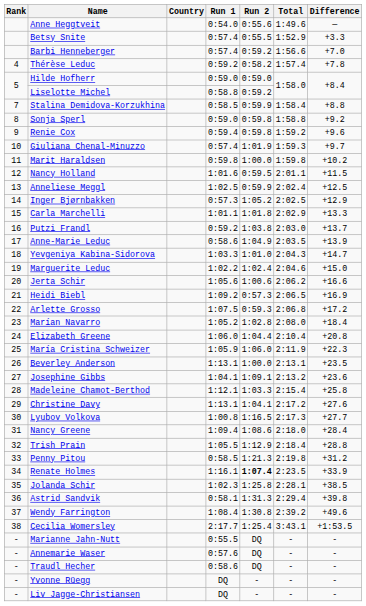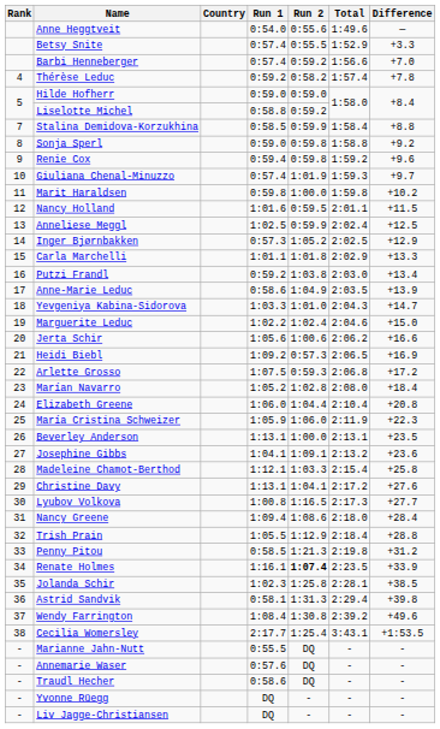 <table class="wikitable sortable" style="text-align:center">
 <tr>
 <th>Rank</th>
 <th>Name</th>
 <th>Country</th>
 <th>Run 1</th>
 <th>Run 2</th>
 <th>Total</th>
 <th>Difference</th>
 </tr>
 <tr>
 <td></td>
 <td align=left><a href='#'>Anne Heggtveit</a></td>
 <td align=left></td>
 <td>0:54.0</td>
 <td>0:55.6</td>
 <td>1:49.6</td>
 <td>—</td>
 </tr>
 <tr>
 <td></td>
 <td align=left><a href='#'>Betsy Snite</a></td>
 <td align=left></td>
 <td>0:57.4</td>
 <td>0:55.5</td>
 <td>1:52.9</td>
 <td>+3.3</td>
 </tr>
 <tr>
 <td></td>
 <td align=left><a href='#'>Barbi Henneberger</a></td>
 <td align=left></td>
 <td>0:57.4</td>
 <td>0:59.2</td>
 <td>1:56.6</td>
 <td>+7.0</td>
 </tr>
 <tr>
 <td>4</td>
 <td align=left><a href='#'>Thérèse Leduc</a></td>
 <td align=left></td>
 <td>0:59.2</td>
 <td>0:58.2</td>
 <td>1:57.4</td>
 <td>+7.8</td>
 </tr>
 <tr>
 <td rowspan=2>5</td>
 <td align=left><a href='#'>Hilde Hofherr</a></td>
 <td align=left></td>
 <td>0:59.0</td>
 <td>0:59.0</td>
 <td rowspan=2>1:58.0</td>
 <td rowspan=2>+8.4</td>
 </tr>
 <tr>
 <td align=left><a href='#'>Liselotte Michel</a></td>
 <td align=left></td>
 <td>0:58.8</td>
 <td>0:59.2</td>
 </tr>
 <tr>
 <td>7</td>
 <td align=left><a href='#'>Stalina Demidova-Korzukhina</a></td>
 <td align=left></td>
 <td>0:58.5</td>
 <td>0:59.9</td>
 <td>1:58.4</td>
 <td>+8.8</td>
 </tr>
 <tr>
 <td>8</td>
 <td align=left><a href='#'>Sonja Sperl</a></td>
 <td align=left></td>
 <td>0:59.0</td>
 <td>0:59.8</td>
 <td>1:58.8</td>
 <td>+9.2</td>
 </tr>
 <tr>
 <td>9</td>
 <td align=left><a href='#'>Renie Cox</a></td>
 <td align=left></td>
 <td>0:59.4</td>
 <td>0:59.8</td>
 <td>1:59.2</td>
 <td>+9.6</td>
 </tr>
 <tr>
 <td>10</td>
 <td align=left><a href='#'>Giuliana Chenal-Minuzzo</a></td>
 <td align=left></td>
 <td>0:57.4</td>
 <td>1:01.9</td>
 <td>1:59.3</td>
 <td>+9.7</td>
 </tr>
 <tr>
 <td>11</td>
 <td align=left><a href='#'>Marit Haraldsen</a></td>
 <td align=left></td>
 <td>0:59.8</td>
 <td>1:00.0</td>
 <td>1:59.8</td>
 <td>+10.2</td>
 </tr>
 <tr>
 <td>12</td>
 <td align=left><a href='#'>Nancy Holland</a></td>
 <td align=left></td>
 <td>1:01.6</td>
 <td>0:59.5</td>
 <td>2:01.1</td>
 <td>+11.5</td>
 </tr>
 <tr>
 <td>13</td>
 <td align=left><a href='#'>Anneliese Meggl</a></td>
 <td align=left></td>
 <td>1:02.5</td>
 <td>0:59.9</td>
 <td>2:02.4</td>
 <td>+12.5</td>
 </tr>
 <tr>
 <td>14</td>
 <td align=left><a href='#'>Inger Bjørnbakken</a></td>
 <td align=left></td>
 <td>0:57.3</td>
 <td>1:05.2</td>
 <td>2:02.5</td>
 <td>+12.9</td>
 </tr>
 <tr>
 <td>15</td>
 <td align=left><a href='#'>Carla Marchelli</a></td>
 <td align=left></td>
 <td>1:01.1</td>
 <td>1:01.8</td>
 <td>2:02.9</td>
 <td>+13.3</td>
 </tr>
 <tr>
 <td>16</td>
 <td align=left><a href='#'>Putzi Frandl</a></td>
 <td align=left></td>
 <td>0:59.2</td>
 <td>1:03.8</td>
 <td>2:03.0</td>
-<td>+13.7</td>
+<td>+13.4</td>
 </tr>
 <tr>
 <td>17</td>
 <td align=left><a href='#'>Anne-Marie Leduc</a></td>
 <td align=left></td>
 <td>0:58.6</td>
 <td>1:04.9</td>
 <td>2:03.5</td>
 <td>+13.9</td>
 </tr>
 <tr>
 <td>18</td>
 <td align=left><a href='#'>Yevgeniya Kabina-Sidorova</a></td>
 <td align=left></td>
 <td>1:03.3</td>
 <td>1:01.0</td>
 <td>2:04.3</td>
 <td>+14.7</td>
 </tr>
 <tr>
 <td>19</td>
 <td align=left><a href='#'>Marguerite Leduc</a></td>
 <td align=left></td>
 <td>1:02.2</td>
 <td>1:02.4</td>
 <td>2:04.6</td>
 <td>+15.0</td>
 </tr>
 <tr>
 <td>20</td>
 <td align=left><a href='#'>Jerta Schir</a></td>
 <td align=left></td>
 <td>1:05.6</td>
 <td>1:00.6</td>
 <td>2:06.2</td>
 <td>+16.6</td>
 </tr>
 <tr>
 <td>21</td>
 <td align=left><a href='#'>Heidi Biebl</a></td>
 <td align=left></td>
 <td>1:09.2</td>
 <td>0:57.3</td>
 <td>2:06.5</td>
 <td>+16.9</td>
 </tr>
 <tr>
 <td>22</td>
 <td align=left><a href='#'>Arlette Grosso</a></td>
 <td align=left></td>
 <td>1:07.5</td>
 <td>0:59.3</td>
 <td>2:06.8</td>
 <td>+17.2</td>
 </tr>
 <tr>
 <td>23</td>
 <td align=left><a href='#'>Marían Navarro</a></td>
 <td align=left></td>
 <td>1:05.2</td>
 <td>1:02.8</td>
 <td>2:08.0</td>
 <td>+18.4</td>
 </tr>
 <tr>
 <td>24</td>
 <td align=left><a href='#'>Elizabeth Greene</a></td>
 <td align=left></td>
 <td>1:06.0</td>
 <td>1:04.4</td>
 <td>2:10.4</td>
 <td>+20.8</td>
 </tr>
 <tr>
 <td>25</td>
 <td align=left><a href='#'>María Cristina Schweizer</a></td>
 <td align=left></td>
 <td>1:05.9</td>
 <td>1:06.0</td>
 <td>2:11.9</td>
 <td>+22.3</td>
 </tr>
 <tr>
 <td>26</td>
 <td align=left><a href='#'>Beverley Anderson</a></td>
 <td align=left></td>
 <td>1:13.1</td>
 <td>1:00.0</td>
 <td>2:13.1</td>
 <td>+23.5</td>
 </tr>
 <tr>
 <td>27</td>
 <td align=left><a href='#'>Josephine Gibbs</a></td>
 <td align=left></td>
 <td>1:04.1</td>
 <td>1:09.1</td>
 <td>2:13.2</td>
 <td>+23.6</td>
 </tr>
 <tr>
 <td>28</td>
 <td align=left><a href='#'>Madeleine Chamot-Berthod</a></td>
 <td align=left></td>
 <td>1:12.1</td>
 <td>1:03.3</td>
 <td>2:15.4</td>
 <td>+25.8</td>
 </tr>
 <tr>
 <td>29</td>
 <td align=left><a href='#'>Christine Davy</a></td>
 <td align=left></td>
 <td>1:13.1</td>
 <td>1:04.1</td>
 <td>2:17.2</td>
 <td>+27.6</td>
 </tr>
 <tr>
 <td>30</td>
 <td align=left><a href='#'>Lyubov Volkova</a></td>
 <td align=left></td>
 <td>1:00.8</td>
 <td>1:16.5</td>
 <td>2:17.3</td>
 <td>+27.7</td>
 </tr>
 <tr>
 <td>31</td>
 <td align=left><a href='#'>Nancy Greene</a></td>
 <td align=left></td>
 <td>1:09.4</td>
 <td>1:08.6</td>
 <td>2:18.0</td>
 <td>+28.4</td>
 </tr>
 <tr>
 <td>32</td>
 <td align=left><a href='#'>Trish Prain</a></td>
 <td align=left></td>
 <td>1:05.5</td>
 <td>1:12.9</td>
 <td>2:18.4</td>
 <td>+28.8</td>
 </tr>
 <tr>
 <td>33</td>
 <td align=left><a href='#'>Penny Pitou</a></td>
 <td align=left></td>
 <td>0:58.5</td>
 <td>1:21.3</td>
 <td>2:19.8</td>
 <td>+31.2</td>
 </tr>
 <tr>
 <td>34</td>
 <td align=left><a href='#'>Renate Holmes</a></td>
 <td align=left></td>
 <td>1:16.1</td>
 <td><strong>1:07.4</strong></td>
 <td>2:23.5</td>
 <td>+33.9</td>
 </tr>
 <tr>
 <td>35</td>
 <td align=left><a href='#'>Jolanda Schir</a></td>
 <td align=left></td>
 <td>1:02.3</td>
 <td>1:25.8</td>
 <td>2:28.1</td>
 <td>+38.5</td>
 </tr>
 <tr>
 <td>36</td>
 <td align=left><a href='#'>Astrid Sandvik</a></td>
 <td align=left></td>
 <td>0:58.1</td>
 <td>1:31.3</td>
 <td>2:29.4</td>
 <td>+39.8</td>
 </tr>
 <tr>
 <td>37</td>
 <td align=left><a href='#'>Wendy Farrington</a></td>
 <td align=left></td>
 <td>1:08.4</td>
 <td>1:30.8</td>
 <td>2:39.2</td>
 <td>+49.6</td>
 </tr>
 <tr>
 <td>38</td>
 <td align=left><a href='#'>Cecilia Womersley</a></td>
 <td align=left></td>
 <td>2:17.7</td>
 <td>1:25.4</td>
 <td>3:43.1</td>
 <td>+1:53.5</td>
 </tr>
 <tr>
 <td>-</td>
 <td align=left><a href='#'>Marianne Jahn-Nutt</a></td>
 <td align=left></td>
 <td>0:55.5</td>
 <td>DQ</td>
 <td>-</td>
 <td>-</td>
 </tr>
 <tr>
 <td>-</td>
 <td align=left><a href='#'>Annemarie Waser</a></td>
 <td align=left></td>
 <td>0:57.6</td>
 <td>DQ</td>
 <td>-</td>
 <td>-</td>
 </tr>
 <tr>
 <td>-</td>
 <td align=left><a href='#'>Traudl Hecher</a></td>
 <td align=left></td>
 <td>0:58.6</td>
 <td>DQ</td>
 <td>-</td>
 <td>-</td>
 </tr>
 <tr>
 <td>-</td>
 <td align=left><a href='#'>Yvonne Rüegg</a></td>
 <td align=left></td>
 <td>DQ</td>
 <td>-</td>
 <td>-</td>
 <td>-</td>
 </tr>
 <tr>
 <td>-</td>
 <td align=left><a href='#'>Liv Jagge-Christiansen</a></td>
 <td align=left></td>
 <td>DQ</td>
 <td>-</td>
 <td>-</td>
 <td>-</td>
 </tr>
 </table>
